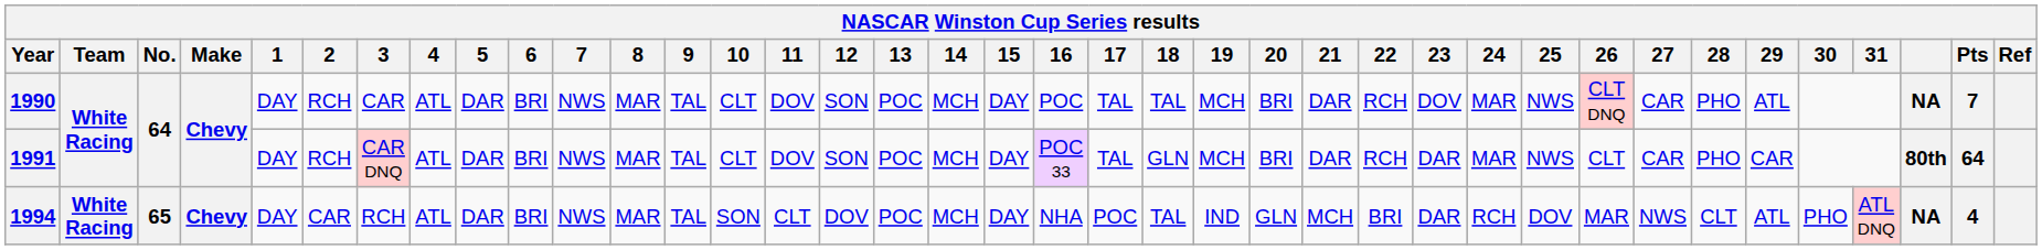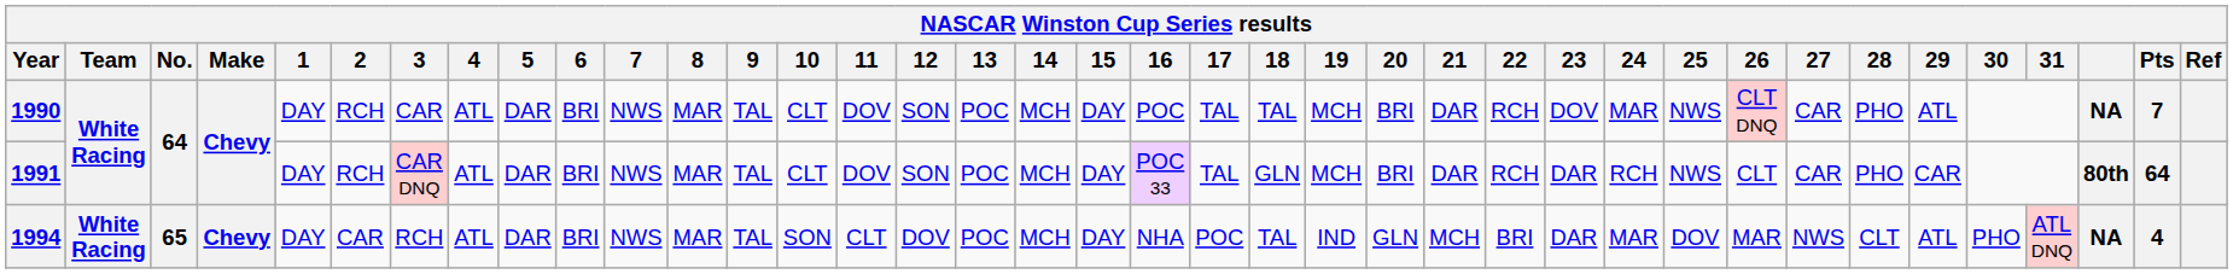 <table class="wikitable" style="text-align:center; font-size:75%">
 <tr>
 <th colspan=45><a href='#'>NASCAR</a> <a href='#'>Winston Cup Series</a> results</th>
 </tr>
 <tr>
 <th>Year</th>
 <th>Team</th>
 <th>No.</th>
 <th>Make</th>
 <th>1</th>
 <th>2</th>
 <th>3</th>
 <th>4</th>
 <th>5</th>
 <th>6</th>
 <th>7</th>
 <th>8</th>
 <th>9</th>
 <th>10</th>
 <th>11</th>
 <th>12</th>
 <th>13</th>
 <th>14</th>
 <th>15</th>
 <th>16</th>
 <th>17</th>
 <th>18</th>
 <th>19</th>
 <th>20</th>
 <th>21</th>
 <th>22</th>
 <th>23</th>
 <th>24</th>
 <th>25</th>
 <th>26</th>
 <th>27</th>
 <th>28</th>
 <th>29</th>
 <th>30</th>
 <th>31</th>
 <th></th>
 <th>Pts</th>
 <th>Ref</th>
 </tr>
 <tr>
 <th><a href='#'>1990</a></th>
 <th rowspan=2><a href='#'>White Racing</a></th>
 <th rowspan=2>64</th>
 <th rowspan=2><a href='#'>Chevy</a></th>
 <td><a href='#'>DAY</a></td>
 <td><a href='#'>RCH</a></td>
 <td><a href='#'>CAR</a></td>
 <td><a href='#'>ATL</a></td>
 <td><a href='#'>DAR</a></td>
 <td><a href='#'>BRI</a></td>
 <td><a href='#'>NWS</a></td>
 <td><a href='#'>MAR</a></td>
 <td><a href='#'>TAL</a></td>
 <td><a href='#'>CLT</a></td>
 <td><a href='#'>DOV</a></td>
 <td><a href='#'>SON</a></td>
 <td><a href='#'>POC</a></td>
 <td><a href='#'>MCH</a></td>
 <td><a href='#'>DAY</a></td>
 <td><a href='#'>POC</a></td>
 <td><a href='#'>TAL</a></td>
 <td><a href='#'>TAL</a></td>
 <td><a href='#'>MCH</a></td>
 <td><a href='#'>BRI</a></td>
 <td><a href='#'>DAR</a></td>
 <td><a href='#'>RCH</a></td>
 <td><a href='#'>DOV</a></td>
 <td><a href='#'>MAR</a></td>
 <td><a href='#'>NWS</a></td>
 <td style="background:#FFCFCF;"><a href='#'>CLT</a><br><small>DNQ</small></td>
 <td><a href='#'>CAR</a></td>
 <td><a href='#'>PHO</a></td>
 <td><a href='#'>ATL</a></td>
 <td colspan=2></td>
 <th>NA</th>
 <th>7</th>
 <th></th>
 </tr>
 <tr>
 <th><a href='#'>1991</a></th>
 <td><a href='#'>DAY</a></td>
 <td><a href='#'>RCH</a></td>
 <td style="background:#FFCFCF;"><a href='#'>CAR</a><br><small>DNQ</small></td>
 <td><a href='#'>ATL</a></td>
 <td><a href='#'>DAR</a></td>
 <td><a href='#'>BRI</a></td>
 <td><a href='#'>NWS</a></td>
 <td><a href='#'>MAR</a></td>
 <td><a href='#'>TAL</a></td>
 <td><a href='#'>CLT</a></td>
 <td><a href='#'>DOV</a></td>
 <td><a href='#'>SON</a></td>
 <td><a href='#'>POC</a></td>
 <td><a href='#'>MCH</a></td>
 <td><a href='#'>DAY</a></td>
 <td style="background:#EFCFFF;"><a href='#'>POC</a><br><small>33</small></td>
 <td><a href='#'>TAL</a></td>
 <td><a href='#'>GLN</a></td>
 <td><a href='#'>MCH</a></td>
 <td><a href='#'>BRI</a></td>
 <td><a href='#'>DAR</a></td>
 <td><a href='#'>RCH</a></td>
 <td><a href='#'>DAR</a></td>
-<td><a href='#'>MAR</a></td>
+<td><a href='#'>RCH</a></td>
 <td><a href='#'>NWS</a></td>
 <td><a href='#'>CLT</a></td>
 <td><a href='#'>CAR</a></td>
 <td><a href='#'>PHO</a></td>
 <td><a href='#'>CAR</a></td>
 <td colspan=2></td>
 <th>80th</th>
 <th>64</th>
 <th></th>
 </tr>
 <tr>
 <th><a href='#'>1994</a></th>
 <th><a href='#'>White Racing</a></th>
 <th>65</th>
 <th><a href='#'>Chevy</a></th>
 <td><a href='#'>DAY</a></td>
 <td><a href='#'>CAR</a></td>
 <td><a href='#'>RCH</a></td>
 <td><a href='#'>ATL</a></td>
 <td><a href='#'>DAR</a></td>
 <td><a href='#'>BRI</a></td>
 <td><a href='#'>NWS</a></td>
 <td><a href='#'>MAR</a></td>
 <td><a href='#'>TAL</a></td>
 <td><a href='#'>SON</a></td>
 <td><a href='#'>CLT</a></td>
 <td><a href='#'>DOV</a></td>
 <td><a href='#'>POC</a></td>
 <td><a href='#'>MCH</a></td>
 <td><a href='#'>DAY</a></td>
 <td><a href='#'>NHA</a></td>
 <td><a href='#'>POC</a></td>
 <td><a href='#'>TAL</a></td>
 <td><a href='#'>IND</a></td>
 <td><a href='#'>GLN</a></td>
 <td><a href='#'>MCH</a></td>
 <td><a href='#'>BRI</a></td>
 <td><a href='#'>DAR</a></td>
-<td><a href='#'>RCH</a></td>
+<td><a href='#'>MAR</a></td>
 <td><a href='#'>DOV</a></td>
 <td><a href='#'>MAR</a></td>
 <td><a href='#'>NWS</a></td>
 <td><a href='#'>CLT</a></td>
 <td><a href='#'>ATL</a></td>
 <td><a href='#'>PHO</a></td>
 <td style="background:#FFCFCF;"><a href='#'>ATL</a><br><small>DNQ</small></td>
 <th>NA</th>
 <th>4</th>
 <th></th>
 </tr>
 </table>
